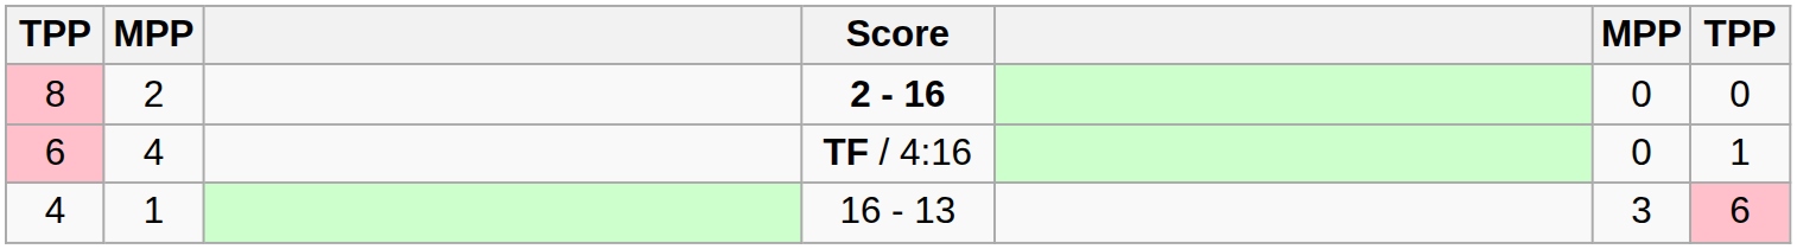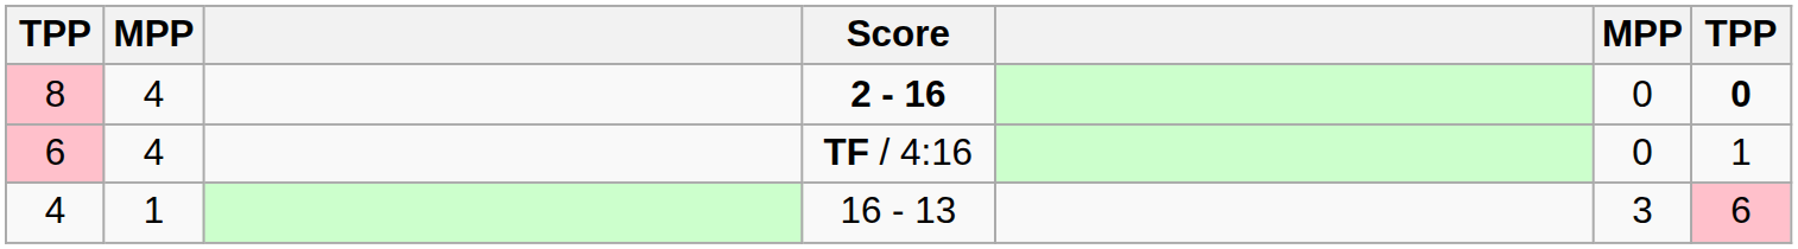 <table class="wikitable" style="text-align: center;" |>
 <tr>
 <th width="35">TPP</th>
 <th width="35">MPP</th>
 <th width="250"></th>
 <th width="75">Score</th>
 <th width="250"></th>
 <th width="35">MPP</th>
 <th width="35">TPP</th>
 </tr>
 <tr>
 <td bgcolor=pink>8</td>
-<td>2</td>
+<td>4</td>
 <td style="text-align:left;"></td>
 <td><strong>2 - 16</strong></td>
 <td style="text-align:left;" bgcolor="ccffcc"><strong></strong></td>
 <td>0</td>
-<td>0</td>
+<td><strong>0</strong></td>
 </tr>
 <tr>
 <td bgcolor=pink>6</td>
 <td>4</td>
 <td style="text-align:left;"></td>
 <td><strong>TF</strong> / 4:16</td>
 <td style="text-align:left;" bgcolor="ccffcc"><strong></strong></td>
 <td>0</td>
 <td>1</td>
 </tr>
 <tr>
 <td>4</td>
 <td>1</td>
 <td style="text-align:left;" bgcolor="ccffcc"><strong></strong></td>
 <td>16 - 13</td>
 <td style="text-align:left;"></td>
 <td>3</td>
 <td bgcolor=pink>6</td>
 </tr>
 </table>
